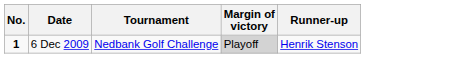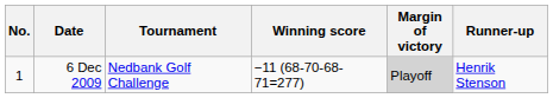 <table class="wikitable" style="font-size:95%;">
 <tr>
 <th>No.</th>
 <th>Date</th>
 <th>Tournament</th>
+<th>Winning score</th>
 <th>Margin of<br>victory</th>
 <th>Runner-up</th>
 </tr>
 <tr>
-<td align=center><strong>1</strong></td>
+<td align=center>1</td>
 <td align=right>6 Dec <a href='#'>2009</a></td>
 <td><a href='#'>Nedbank Golf Challenge</a></td>
+<td>−11 (68-70-68-71=277)</td>
 <td style="background: lightgrey;">Playoff</td>
 <td> <a href='#'>Henrik Stenson</a></td>
 </tr>
 </table>
